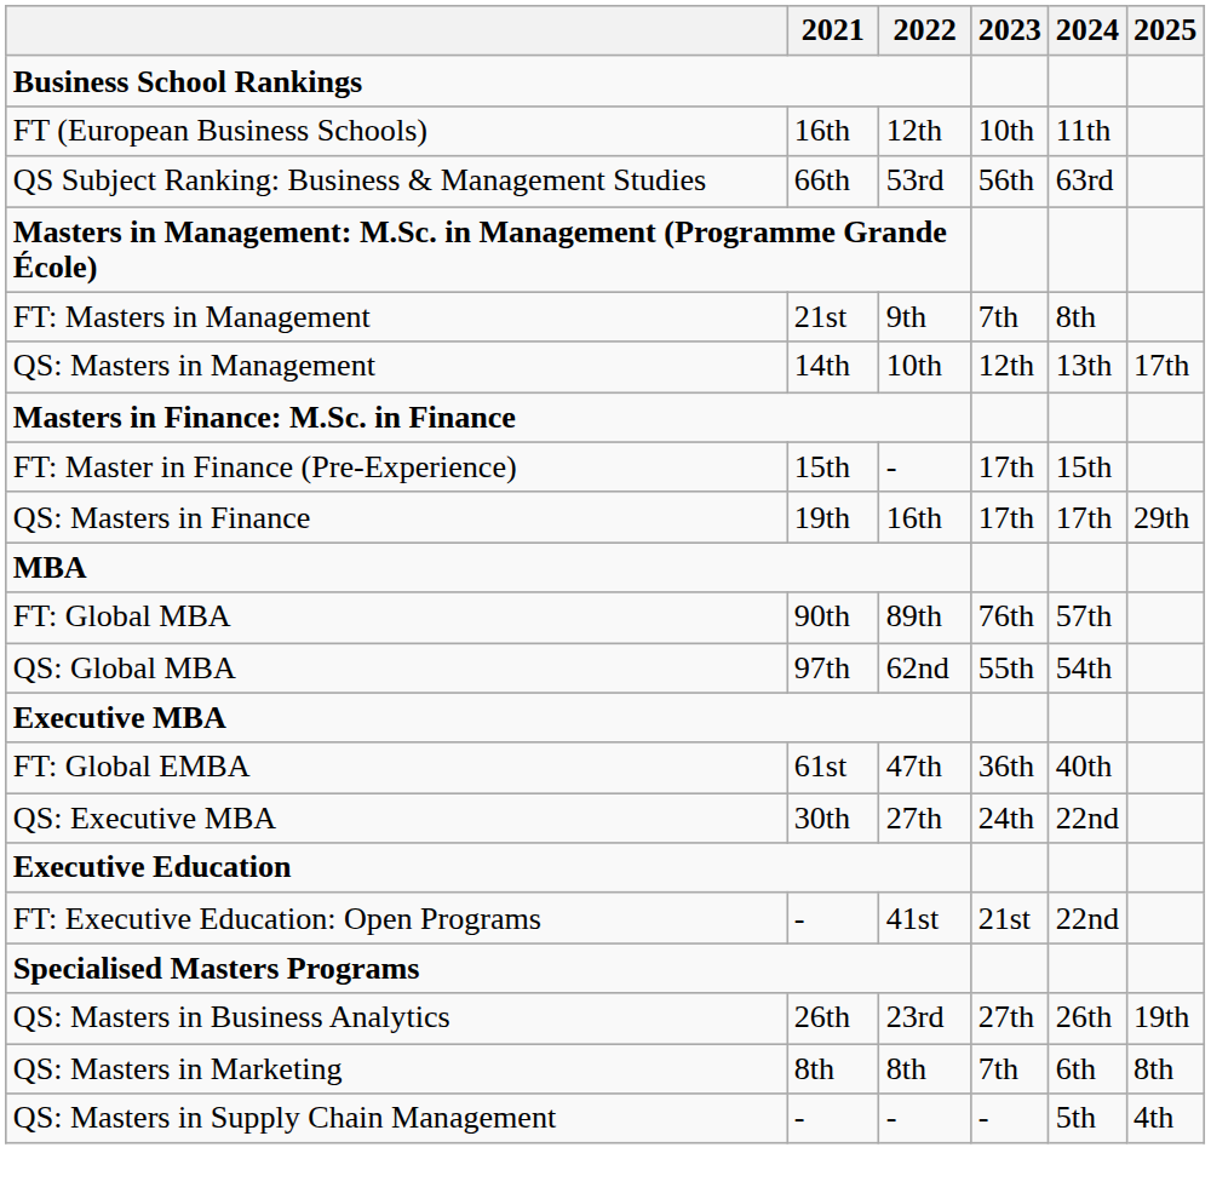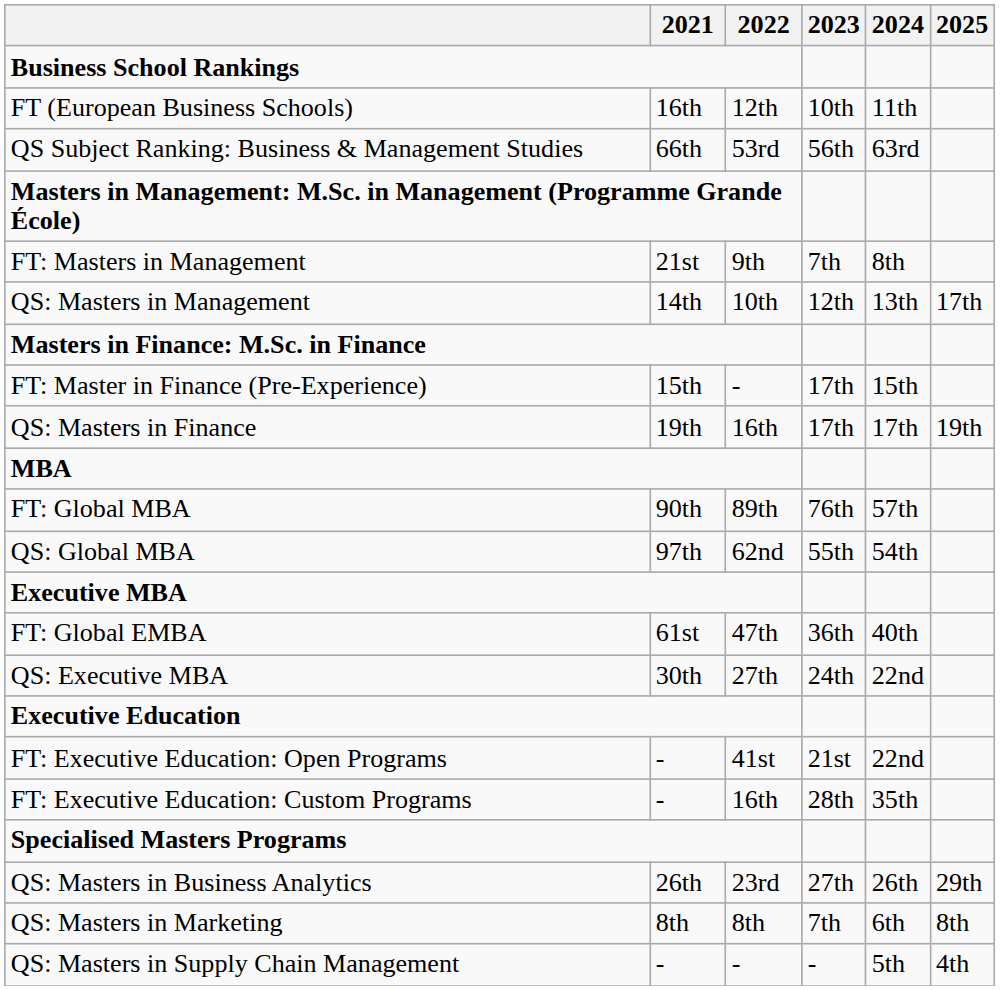 <table class="wikitable">
 <tr>
 <th></th>
 <th>2021</th>
 <th>2022</th>
 <th>2023</th>
 <th>2024</th>
 <th>2025</th>
 </tr>
 <tr>
 <td colspan="3"><strong>Business School Rankings</strong></td>
 <td></td>
 <td></td>
 <td></td>
 </tr>
 <tr>
 <td>FT (European Business Schools)</td>
 <td>16th</td>
 <td>12th</td>
 <td>10th</td>
 <td>11th</td>
 <td></td>
 </tr>
 <tr>
 <td>QS Subject Ranking: Business & Management Studies</td>
 <td>66th</td>
 <td>53rd</td>
 <td>56th</td>
 <td>63rd</td>
 <td></td>
 </tr>
 <tr>
 <td colspan="3"><strong>Masters in Management: M.Sc. in Management (Programme Grande École)</strong></td>
 <td></td>
 <td></td>
 <td></td>
 </tr>
 <tr>
 <td>FT: Masters in Management</td>
 <td>21st</td>
 <td>9th</td>
 <td>7th</td>
 <td>8th</td>
 <td></td>
 </tr>
 <tr>
 <td>QS: Masters in Management</td>
 <td>14th</td>
 <td>10th</td>
 <td>12th</td>
 <td>13th</td>
 <td>17th</td>
 </tr>
 <tr>
 <td colspan="3"><strong>Masters in Finance: M.Sc. in Finance</strong></td>
 <td></td>
 <td></td>
 <td></td>
 </tr>
 <tr>
 <td>FT: Master in Finance (Pre-Experience)</td>
 <td>15th</td>
 <td>-</td>
 <td>17th</td>
 <td>15th</td>
 <td></td>
 </tr>
 <tr>
 <td>QS: Masters in Finance</td>
 <td>19th</td>
 <td>16th</td>
 <td>17th</td>
 <td>17th</td>
-<td>29th</td>
+<td>19th</td>
 </tr>
 <tr>
 <td colspan="3"><strong>MBA</strong></td>
 <td></td>
 <td></td>
 <td></td>
 </tr>
 <tr>
 <td>FT: Global MBA</td>
 <td>90th</td>
 <td>89th</td>
 <td>76th</td>
 <td>57th</td>
 <td></td>
 </tr>
 <tr>
 <td>QS: Global MBA</td>
 <td>97th</td>
 <td>62nd</td>
 <td>55th</td>
 <td>54th</td>
 <td></td>
 </tr>
 <tr>
 <td colspan="3"><strong>Executive MBA</strong></td>
 <td></td>
 <td></td>
 <td></td>
 </tr>
 <tr>
 <td>FT: Global EMBA</td>
 <td>61st</td>
 <td>47th</td>
 <td>36th</td>
 <td>40th</td>
 <td></td>
 </tr>
 <tr>
 <td>QS: Executive MBA</td>
 <td>30th</td>
 <td>27th</td>
 <td>24th</td>
 <td>22nd</td>
 <td></td>
 </tr>
 <tr>
 <td colspan="3"><strong>Executive Education</strong></td>
 <td></td>
 <td></td>
 <td></td>
 </tr>
 <tr>
 <td>FT: Executive Education: Open Programs</td>
 <td>-</td>
 <td>41st</td>
 <td>21st</td>
 <td>22nd</td>
 <td></td>
 </tr>
 <tr>
+<td>FT: Executive Education: Custom Programs</td>
+<td>-</td>
+<td>16th</td>
+<td>28th</td>
+<td>35th</td>
+<td></td>
+</tr>
+<tr>
 <td colspan="3"><strong>Specialised Masters Programs</strong></td>
 <td></td>
 <td></td>
 <td></td>
 </tr>
 <tr>
 <td>QS: Masters in Business Analytics</td>
 <td>26th</td>
 <td>23rd</td>
 <td>27th</td>
 <td>26th</td>
-<td>19th</td>
+<td>29th</td>
 </tr>
 <tr>
 <td>QS: Masters in Marketing</td>
 <td>8th</td>
 <td>8th</td>
 <td>7th</td>
 <td>6th</td>
 <td>8th</td>
 </tr>
 <tr>
 <td>QS: Masters in Supply Chain Management</td>
 <td>-</td>
 <td>-</td>
 <td>-</td>
 <td>5th</td>
 <td>4th</td>
 </tr>
 </table>
